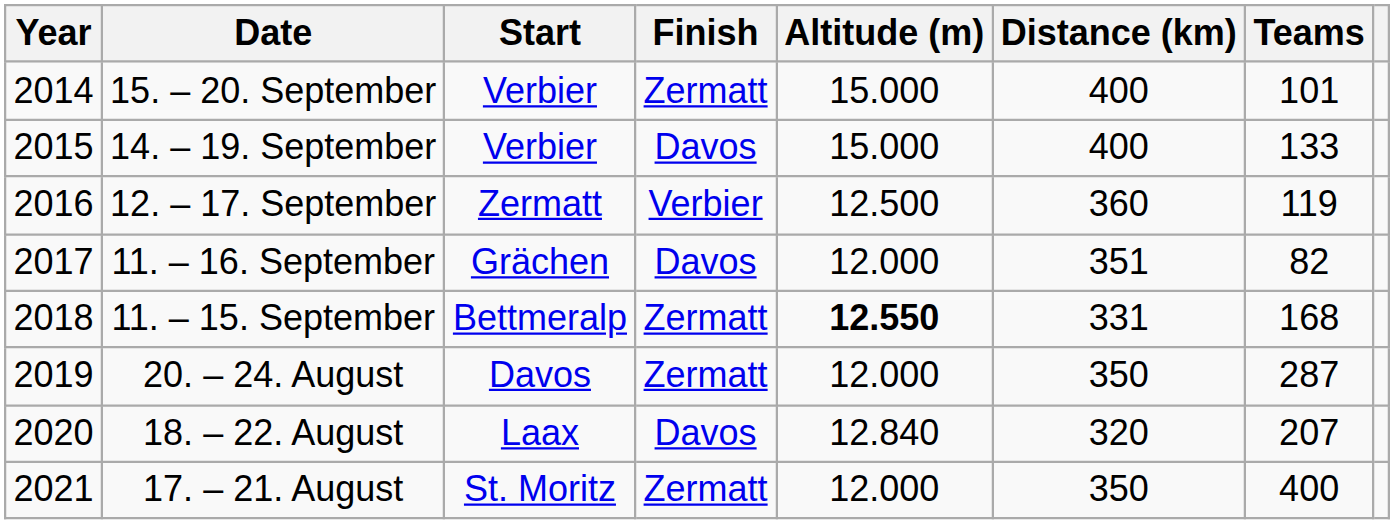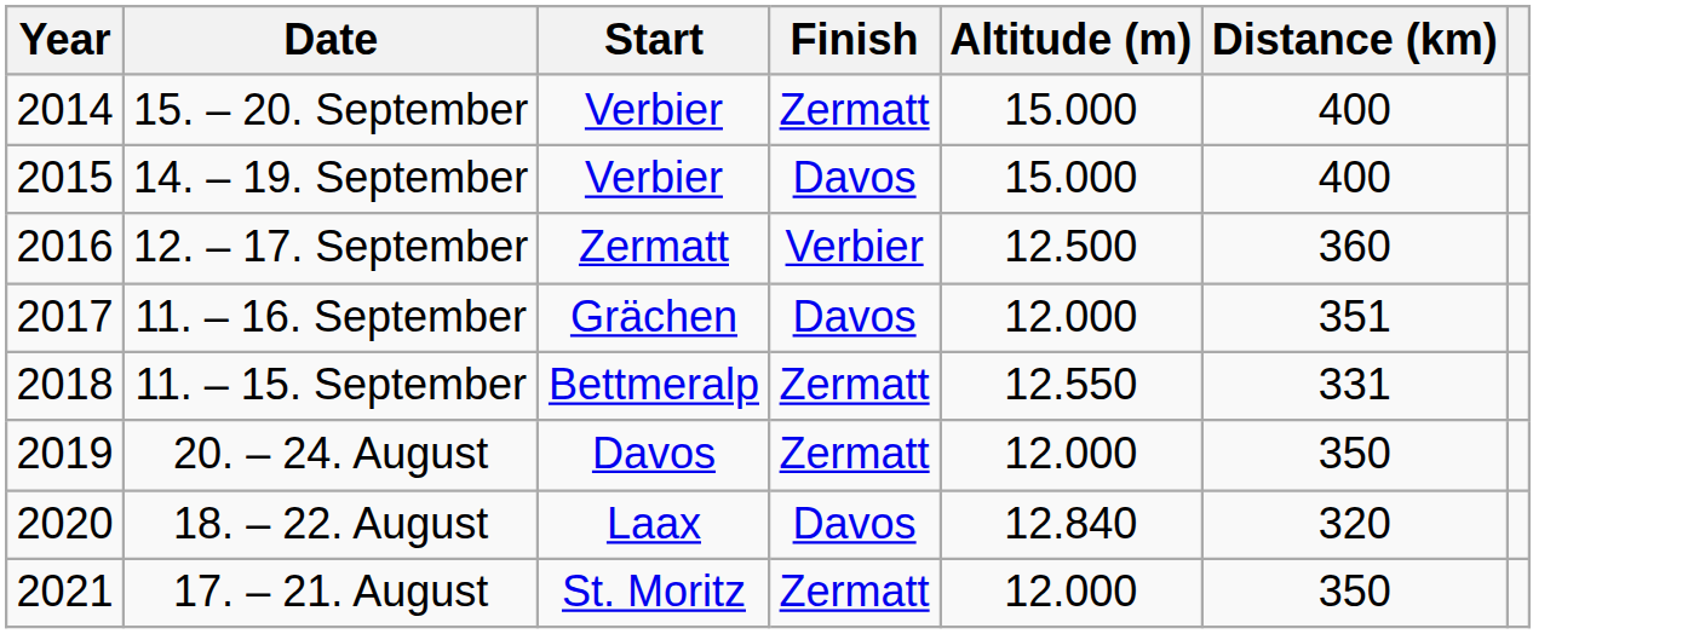 <table class="wikitable sortable" style="text-align:center">
 <tr>
 <th>Year</th>
 <th>Date</th>
 <th>Start</th>
 <th>Finish</th>
 <th>Altitude (m)</th>
 <th>Distance (km)</th>
-<th>Teams</th>
 <th></th>
 </tr>
 <tr>
 <td>2014</td>
 <td>15. – 20. September</td>
 <td><a href='#'>Verbier</a></td>
 <td><a href='#'>Zermatt</a></td>
 <td>15.000</td>
 <td>400</td>
-<td>101</td>
 <td></td>
 </tr>
 <tr>
 <td>2015</td>
 <td>14. – 19. September</td>
 <td><a href='#'>Verbier</a></td>
 <td><a href='#'>Davos</a></td>
 <td>15.000</td>
 <td>400</td>
-<td>133</td>
 <td></td>
 </tr>
 <tr>
 <td>2016</td>
 <td>12. – 17. September</td>
 <td><a href='#'>Zermatt</a></td>
 <td><a href='#'>Verbier</a></td>
 <td>12.500</td>
 <td>360</td>
-<td>119</td>
 <td></td>
 </tr>
 <tr>
 <td>2017</td>
 <td>11. – 16. September</td>
 <td><a href='#'>Grächen</a></td>
 <td><a href='#'>Davos</a></td>
 <td>12.000</td>
 <td>351</td>
-<td>82</td>
 <td></td>
 </tr>
 <tr>
 <td>2018</td>
 <td>11. – 15. September</td>
 <td><a href='#'>Bettmeralp</a></td>
 <td><a href='#'>Zermatt</a></td>
-<td><strong>12.550</strong></td>
+<td>12.550</td>
 <td>331</td>
-<td>168</td>
 <td></td>
 </tr>
 <tr>
 <td>2019</td>
 <td>20. – 24. August</td>
 <td><a href='#'>Davos</a></td>
 <td><a href='#'>Zermatt</a></td>
 <td>12.000</td>
 <td>350</td>
-<td>287</td>
 <td></td>
 </tr>
 <tr>
 <td>2020</td>
 <td>18. – 22. August</td>
 <td><a href='#'>Laax</a></td>
 <td><a href='#'>Davos</a></td>
 <td>12.840</td>
 <td>320</td>
-<td>207</td>
 <td></td>
 </tr>
 <tr>
 <td>2021</td>
 <td>17. – 21. August</td>
 <td><a href='#'>St. Moritz</a></td>
 <td><a href='#'>Zermatt</a></td>
 <td>12.000</td>
 <td>350</td>
-<td>400</td>
 <td></td>
 </tr>
 </table>
